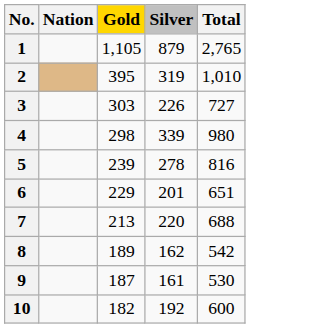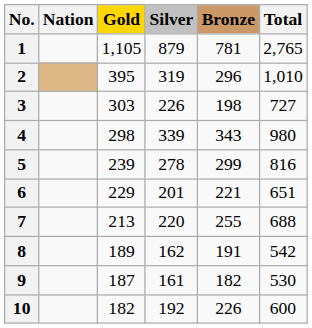 <table class="wikitable sortable"  style="font-size:90%; text-align:center;">
 <tr>
 <th>No.</th>
 <th>Nation</th>
 <th style="background-color:gold;">Gold</th>
 <th style="background-color:silver;">Silver</th>
+<th style="background-color:#c96;">Bronze</th>
 <th>Total</th>
 </tr>
 <tr>
 <th>1</th>
 <td align=left></td>
 <td>1,105</td>
 <td>879</td>
+<td>781</td>
 <td>2,765</td>
 </tr>
 <tr>
 <th>2</th>
 <td style="background:BurlyWood; text-align:left;"></td>
 <td>395</td>
 <td>319</td>
+<td>296</td>
 <td>1,010</td>
 </tr>
 <tr>
 <th>3</th>
 <td align=left></td>
 <td>303</td>
 <td>226</td>
+<td>198</td>
 <td>727</td>
 </tr>
 <tr>
 <th>4</th>
 <td align=left></td>
 <td>298</td>
 <td>339</td>
+<td>343</td>
 <td>980</td>
 </tr>
 <tr>
 <th>5</th>
 <td align=left></td>
 <td>239</td>
 <td>278</td>
+<td>299</td>
 <td>816</td>
 </tr>
 <tr>
 <th>6</th>
 <td align=left></td>
 <td>229</td>
 <td>201</td>
+<td>221</td>
 <td>651</td>
 </tr>
 <tr>
 <th>7</th>
 <td align=left></td>
 <td>213</td>
 <td>220</td>
+<td>255</td>
 <td>688</td>
 </tr>
 <tr>
 <th>8</th>
 <td align=left></td>
 <td>189</td>
 <td>162</td>
+<td>191</td>
 <td>542</td>
 </tr>
 <tr>
 <th>9</th>
 <td align=left></td>
 <td>187</td>
 <td>161</td>
+<td>182</td>
 <td>530</td>
 </tr>
 <tr>
 <th>10</th>
 <td align=left></td>
 <td>182</td>
 <td>192</td>
+<td>226</td>
 <td>600</td>
 </tr>
 </table>
